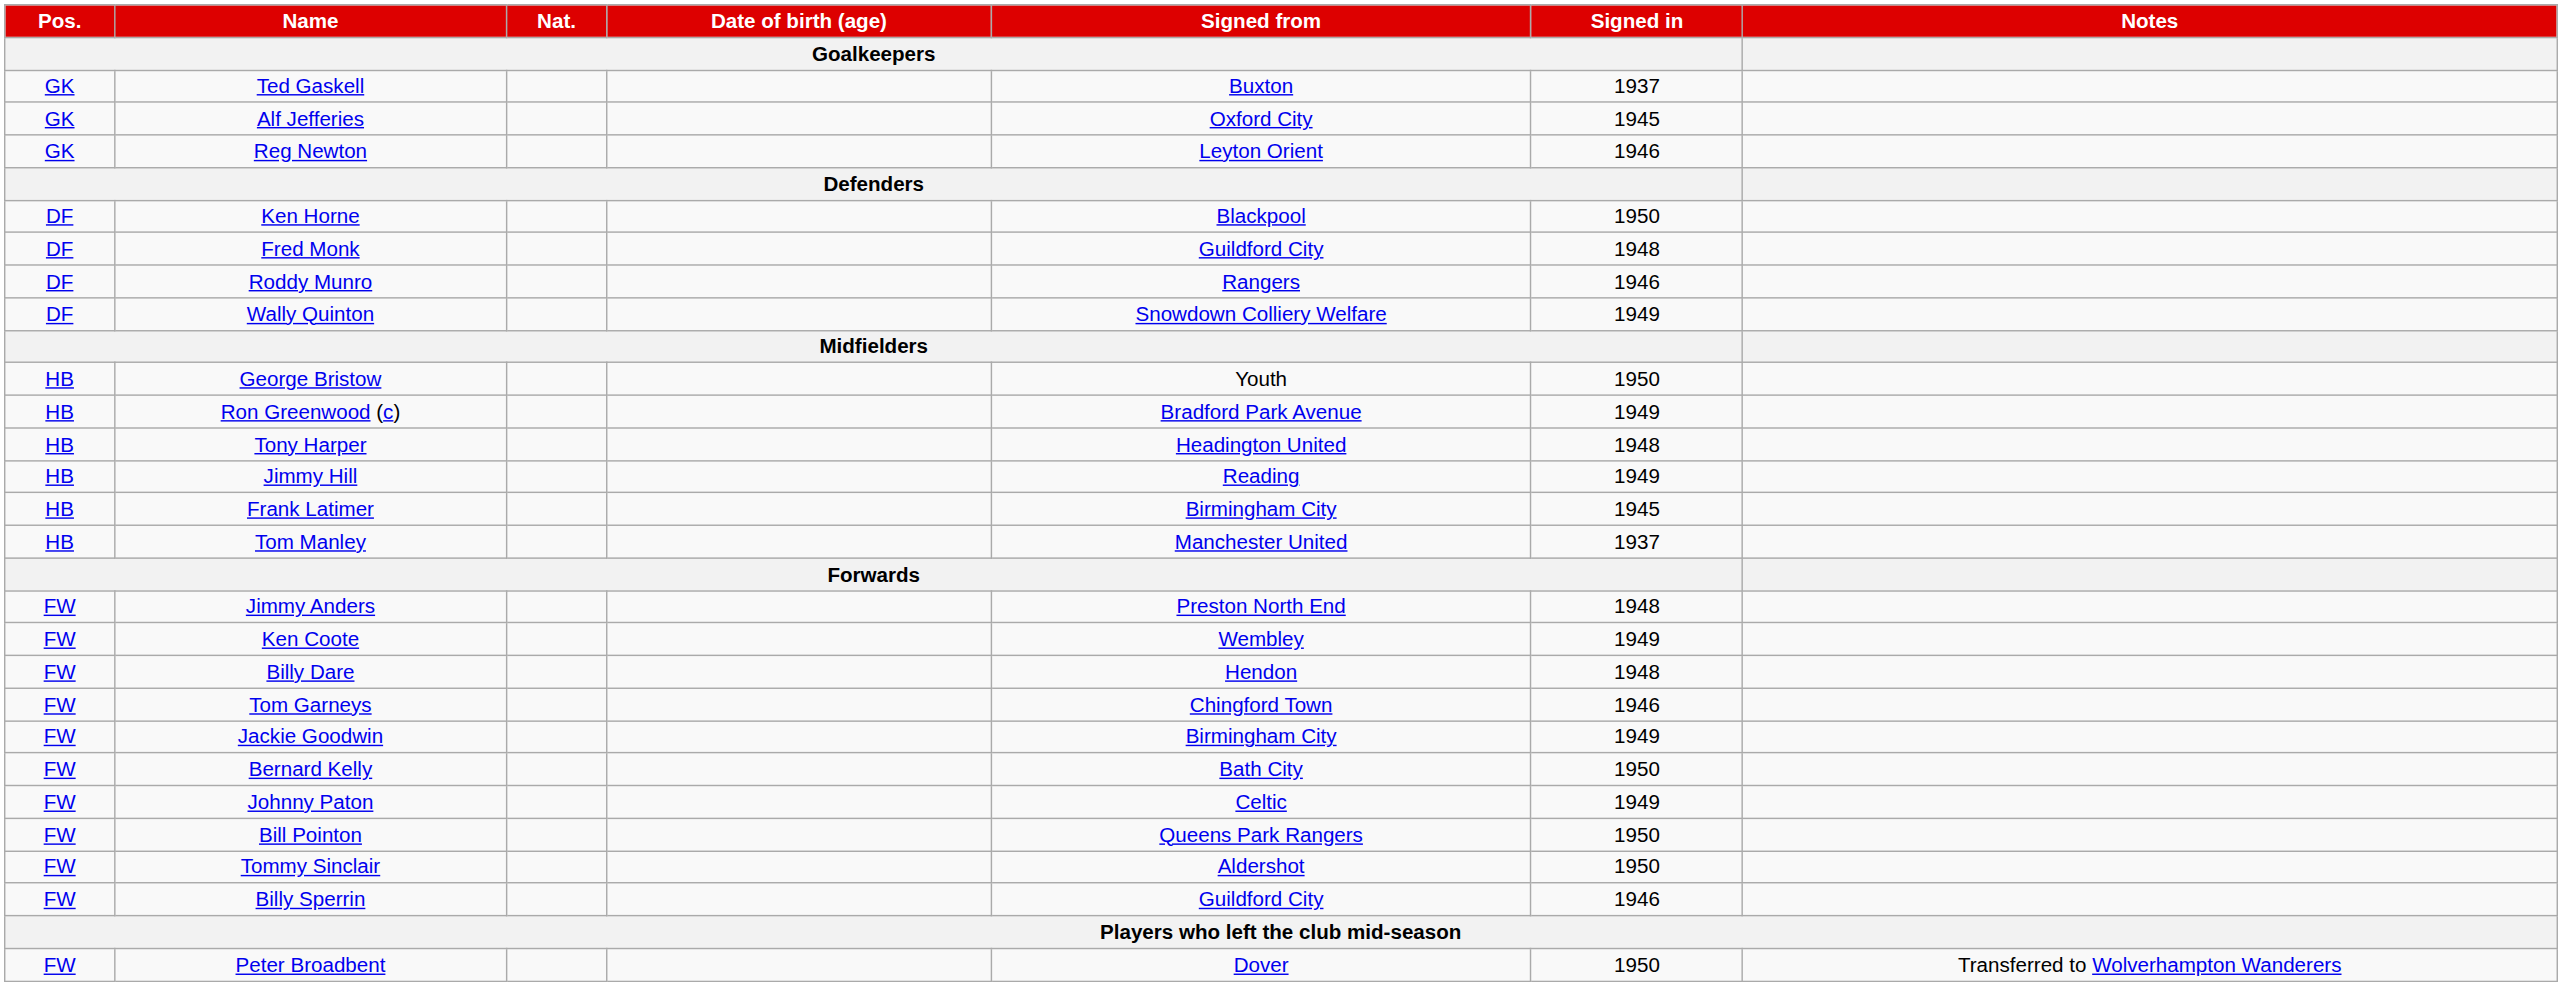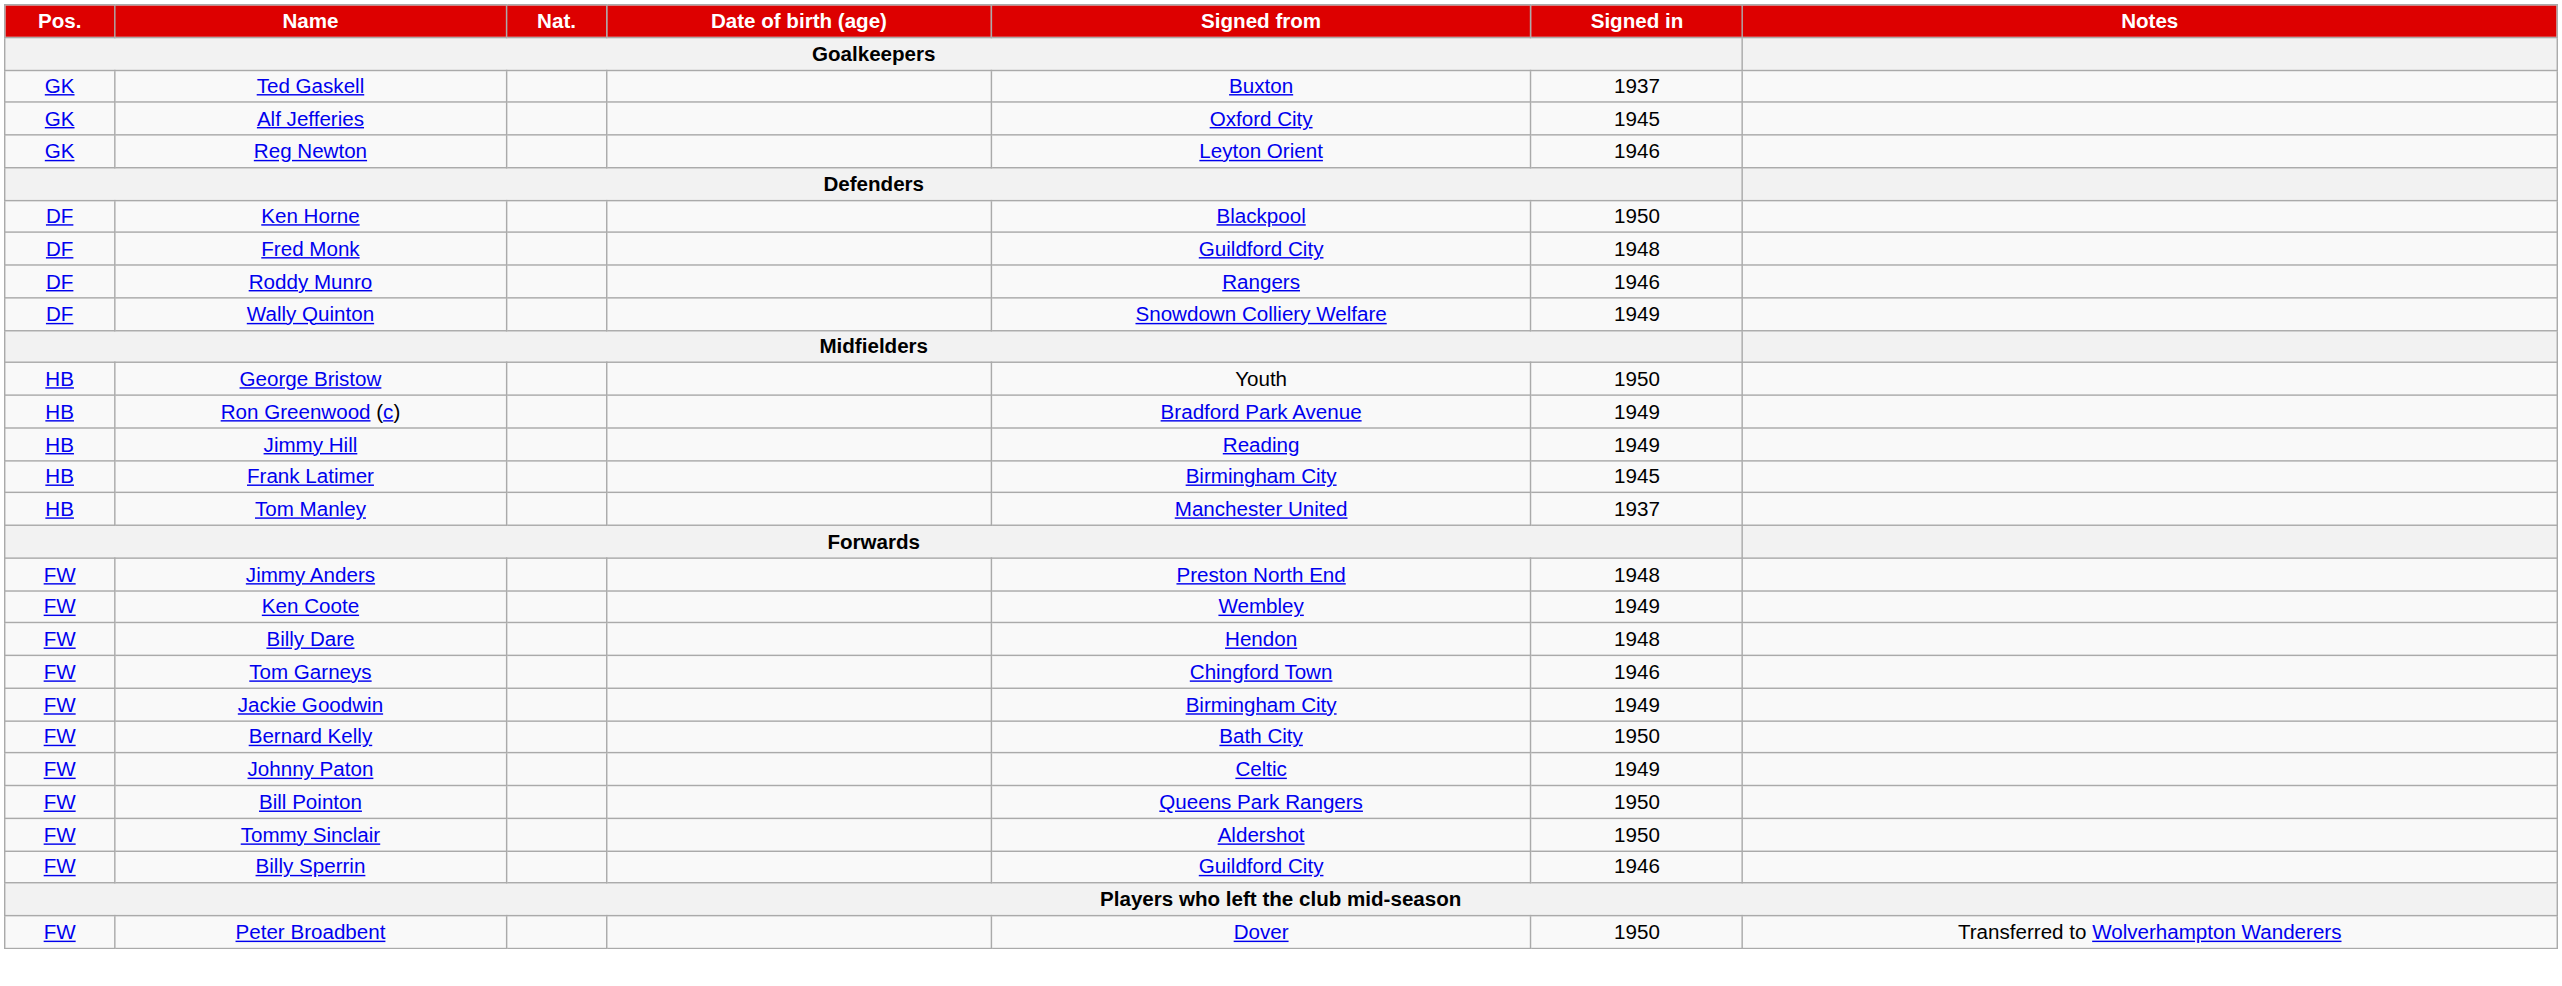 <table class="wikitable"  style="text-align:center; font-size:90%; width:90%;">
 <tr>
 <th style="background:#d00; color:white; text-align:center;">Pos.</th>
 <th style="background:#d00; color:white; text-align:center;">Name</th>
 <th style="background:#d00; color:white; text-align:center;">Nat.</th>
 <th style="background:#d00; color:white; text-align:center;">Date of birth (age)</th>
 <th style="background:#d00; color:white; text-align:center;">Signed from</th>
 <th style="background:#d00; color:white; text-align:center;">Signed in</th>
 <th style="background:#d00; color:white; text-align:center;">Notes</th>
 </tr>
 <tr>
 <th colspan="6">Goalkeepers</th>
 <th></th>
 </tr>
 <tr>
 <td><a href='#'>GK</a></td>
 <td><a href='#'>Ted Gaskell</a></td>
 <td></td>
 <td></td>
 <td><a href='#'>Buxton</a></td>
 <td>1937</td>
 <td></td>
 </tr>
 <tr>
 <td><a href='#'>GK</a></td>
 <td><a href='#'>Alf Jefferies</a></td>
 <td></td>
 <td></td>
 <td><a href='#'>Oxford City</a></td>
 <td>1945</td>
 <td></td>
 </tr>
 <tr>
 <td><a href='#'>GK</a></td>
 <td><a href='#'>Reg Newton</a></td>
 <td></td>
 <td></td>
 <td><a href='#'>Leyton Orient</a></td>
 <td>1946</td>
 <td></td>
 </tr>
 <tr>
 <th colspan="6">Defenders</th>
 <th></th>
 </tr>
 <tr>
 <td><a href='#'>DF</a></td>
 <td><a href='#'>Ken Horne</a></td>
 <td></td>
 <td></td>
 <td><a href='#'>Blackpool</a></td>
 <td>1950</td>
 <td></td>
 </tr>
 <tr>
 <td><a href='#'>DF</a></td>
 <td><a href='#'>Fred Monk</a></td>
 <td></td>
 <td></td>
 <td><a href='#'>Guildford City</a></td>
 <td>1948</td>
 <td></td>
 </tr>
 <tr>
 <td><a href='#'>DF</a></td>
 <td><a href='#'>Roddy Munro</a></td>
 <td></td>
 <td></td>
 <td><a href='#'>Rangers</a></td>
 <td>1946</td>
 <td></td>
 </tr>
 <tr>
 <td><a href='#'>DF</a></td>
 <td><a href='#'>Wally Quinton</a></td>
 <td></td>
 <td></td>
 <td><a href='#'>Snowdown Colliery Welfare</a></td>
 <td>1949</td>
 <td></td>
 </tr>
 <tr>
 <th colspan="6">Midfielders</th>
 <th></th>
 </tr>
 <tr>
 <td><a href='#'>HB</a></td>
 <td><a href='#'>George Bristow</a></td>
 <td></td>
 <td></td>
 <td>Youth</td>
 <td>1950</td>
 <td></td>
 </tr>
 <tr>
 <td><a href='#'>HB</a></td>
 <td><a href='#'>Ron Greenwood</a> (<a href='#'>c</a>)</td>
 <td></td>
 <td></td>
 <td><a href='#'>Bradford Park Avenue</a></td>
 <td>1949</td>
-<td></td>
-</tr>
-<tr>
-<td><a href='#'>HB</a></td>
-<td><a href='#'>Tony Harper</a></td>
-<td></td>
-<td></td>
-<td><a href='#'>Headington United</a></td>
-<td>1948</td>
 <td></td>
 </tr>
 <tr>
 <td><a href='#'>HB</a></td>
 <td><a href='#'>Jimmy Hill</a></td>
 <td></td>
 <td></td>
 <td><a href='#'>Reading</a></td>
 <td>1949</td>
 <td></td>
 </tr>
 <tr>
 <td><a href='#'>HB</a></td>
 <td><a href='#'>Frank Latimer</a></td>
 <td></td>
 <td></td>
 <td><a href='#'>Birmingham City</a></td>
 <td>1945</td>
 <td></td>
 </tr>
 <tr>
 <td><a href='#'>HB</a></td>
 <td><a href='#'>Tom Manley</a></td>
 <td></td>
 <td></td>
 <td><a href='#'>Manchester United</a></td>
 <td>1937</td>
 <td></td>
 </tr>
 <tr>
 <th colspan="6">Forwards</th>
 <th></th>
 </tr>
 <tr>
 <td><a href='#'>FW</a></td>
 <td><a href='#'>Jimmy Anders</a></td>
 <td></td>
 <td></td>
 <td><a href='#'>Preston North End</a></td>
 <td>1948</td>
 <td></td>
 </tr>
 <tr>
 <td><a href='#'>FW</a></td>
 <td><a href='#'>Ken Coote</a></td>
 <td></td>
 <td></td>
 <td><a href='#'>Wembley</a></td>
 <td>1949</td>
 <td></td>
 </tr>
 <tr>
 <td><a href='#'>FW</a></td>
 <td><a href='#'>Billy Dare</a></td>
 <td></td>
 <td></td>
 <td><a href='#'>Hendon</a></td>
 <td>1948</td>
 <td></td>
 </tr>
 <tr>
 <td><a href='#'>FW</a></td>
 <td><a href='#'>Tom Garneys</a></td>
 <td></td>
 <td></td>
 <td><a href='#'>Chingford Town</a></td>
 <td>1946</td>
 <td></td>
 </tr>
 <tr>
 <td><a href='#'>FW</a></td>
 <td><a href='#'>Jackie Goodwin</a></td>
 <td></td>
 <td></td>
 <td><a href='#'>Birmingham City</a></td>
 <td>1949</td>
 <td></td>
 </tr>
 <tr>
 <td><a href='#'>FW</a></td>
 <td><a href='#'>Bernard Kelly</a></td>
 <td></td>
 <td></td>
 <td><a href='#'>Bath City</a></td>
 <td>1950</td>
 <td></td>
 </tr>
 <tr>
 <td><a href='#'>FW</a></td>
 <td><a href='#'>Johnny Paton</a></td>
 <td></td>
 <td></td>
 <td><a href='#'>Celtic</a></td>
 <td>1949</td>
 <td></td>
 </tr>
 <tr>
 <td><a href='#'>FW</a></td>
 <td><a href='#'>Bill Pointon</a></td>
 <td></td>
 <td></td>
 <td><a href='#'>Queens Park Rangers</a></td>
 <td>1950</td>
 <td></td>
 </tr>
 <tr>
 <td><a href='#'>FW</a></td>
 <td><a href='#'>Tommy Sinclair</a></td>
 <td></td>
 <td></td>
 <td><a href='#'>Aldershot</a></td>
 <td>1950</td>
 <td></td>
 </tr>
 <tr>
 <td><a href='#'>FW</a></td>
 <td><a href='#'>Billy Sperrin</a></td>
 <td></td>
 <td></td>
 <td><a href='#'>Guildford City</a></td>
 <td>1946</td>
 <td></td>
 </tr>
 <tr>
 <th colspan="7">Players who left the club mid-season</th>
 </tr>
 <tr>
 <td><a href='#'>FW</a></td>
 <td><a href='#'>Peter Broadbent</a></td>
 <td></td>
 <td></td>
 <td><a href='#'>Dover</a></td>
 <td>1950</td>
 <td>Transferred to <a href='#'>Wolverhampton Wanderers</a></td>
 </tr>
 </table>
